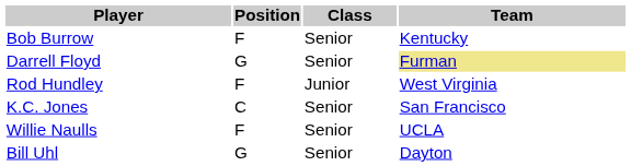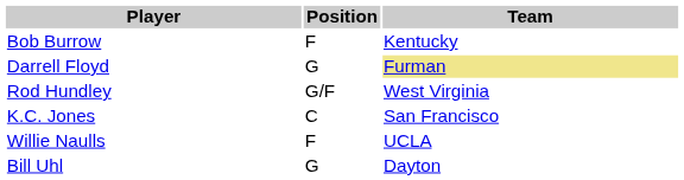 <table style="width:600px" "border:'1' 'solid' 'gray'">
 <tr>
 <th style="background:#CCCCCC;width:40%">Player</th>
 <th style="background:#CCCCCC;width:4%">Position</th>
-<th style="background:#CCCCCC;width:16%">Class</th>
 <th style="background:#CCCCCC;width:40%">Team</th>
 </tr>
 <tr>
 <td><a href='#'>Bob Burrow</a></td>
 <td>F</td>
-<td>Senior</td>
 <td><a href='#'>Kentucky</a></td>
 </tr>
 <tr>
 <td><a href='#'>Darrell Floyd</a></td>
 <td>G</td>
-<td>Senior</td>
 <td style="background: khaki;"><a href='#'>Furman</a></td>
 </tr>
 <tr>
 <td><a href='#'>Rod Hundley</a></td>
-<td>F</td>
-<td>Junior</td>
+<td>G/F</td>
 <td><a href='#'>West Virginia</a></td>
 </tr>
 <tr>
 <td><a href='#'>K.C. Jones</a></td>
 <td>C</td>
-<td>Senior</td>
 <td><a href='#'>San Francisco</a></td>
 </tr>
 <tr>
 <td><a href='#'>Willie Naulls</a></td>
 <td>F</td>
-<td>Senior</td>
 <td><a href='#'>UCLA</a></td>
 </tr>
 <tr>
 <td><a href='#'>Bill Uhl</a></td>
 <td>G</td>
-<td>Senior</td>
 <td><a href='#'>Dayton</a></td>
 </tr>
 </table>
